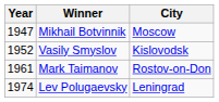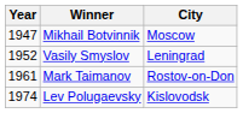 <table class="wikitable">
 <tr>
 <th>Year</th>
 <th>Winner</th>
 <th>City</th>
 </tr>
 <tr>
 <td>1947</td>
 <td><a href='#'>Mikhail Botvinnik</a></td>
 <td><a href='#'>Moscow</a></td>
 </tr>
 <tr>
 <td>1952</td>
 <td><a href='#'>Vasily Smyslov</a></td>
-<td><a href='#'>Kislovodsk</a></td>
+<td><a href='#'>Leningrad</a></td>
 </tr>
 <tr>
 <td>1961</td>
 <td><a href='#'>Mark Taimanov</a></td>
 <td><a href='#'>Rostov-on-Don</a></td>
 </tr>
 <tr>
 <td>1974</td>
 <td><a href='#'>Lev Polugaevsky</a></td>
-<td><a href='#'>Leningrad</a></td>
+<td><a href='#'>Kislovodsk</a></td>
 </tr>
 </table>
